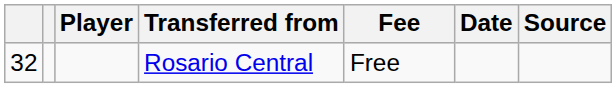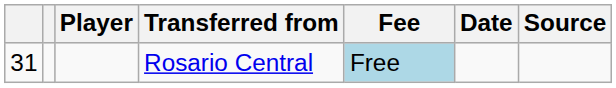 <table class="wikitable plainrowheaders sortable">
 <tr>
 <th></th>
 <th></th>
 <th scope=col>Player</th>
 <th>Transferred from</th>
 <th !scope=col; style="width: 65px;">Fee</th>
 <th scope=col>Date</th>
 <th scope=col>Source</th>
 </tr>
 <tr>
-<td align=center>32</td>
+<td align=center>31</td>
 <td align=center></td>
 <td></td>
 <td> <a href='#'>Rosario Central</a></td>
-<td>Free</td>
+<td style="background: lightblue;">Free</td>
 <td rowspan=4></td>
 <td></td>
 </tr>
 </table>
